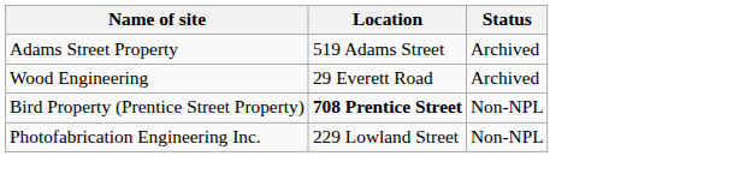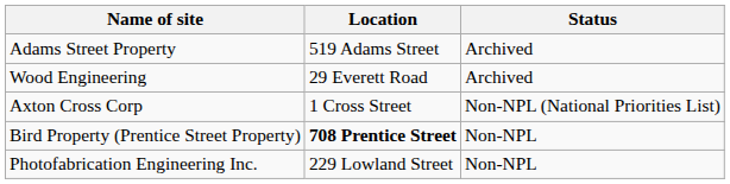 <table class="wikitable">
 <tr>
 <th>Name of site</th>
 <th>Location</th>
 <th>Status</th>
 </tr>
 <tr>
 <td>Adams Street Property</td>
 <td>519 Adams Street</td>
 <td>Archived</td>
 </tr>
 <tr>
 <td>Wood Engineering</td>
 <td>29 Everett Road</td>
 <td>Archived</td>
 </tr>
 <tr>
+<td>Axton Cross Corp</td>
+<td>1 Cross Street</td>
+<td>Non-NPL (National Priorities List)</td>
+</tr>
+<tr>
 <td>Bird Property (Prentice Street Property)</td>
 <td><strong>708 Prentice Street</strong></td>
 <td>Non-NPL</td>
 </tr>
 <tr>
 <td>Photofabrication Engineering Inc.</td>
 <td>229 Lowland Street</td>
 <td>Non-NPL</td>
 </tr>
 </table>
